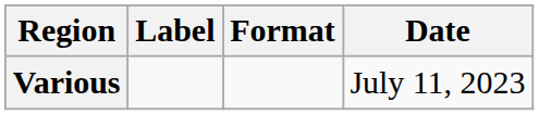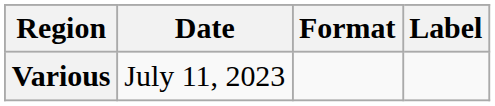 <table class="wikitable plainrowheaders">
 <tr>
 <th scope="col">Region</th>
+<th scope="col">Date</th>
+<th scope="col">Format</th>
 <th scope="col">Label</th>
-<th scope="col">Format</th>
-<th scope="col">Date</th>
 </tr>
 <tr>
 <th scope="row">Various</th>
+<td>July 11, 2023</td>
 <td></td>
 <td></td>
-<td>July 11, 2023</td>
 </tr>
 </table>
